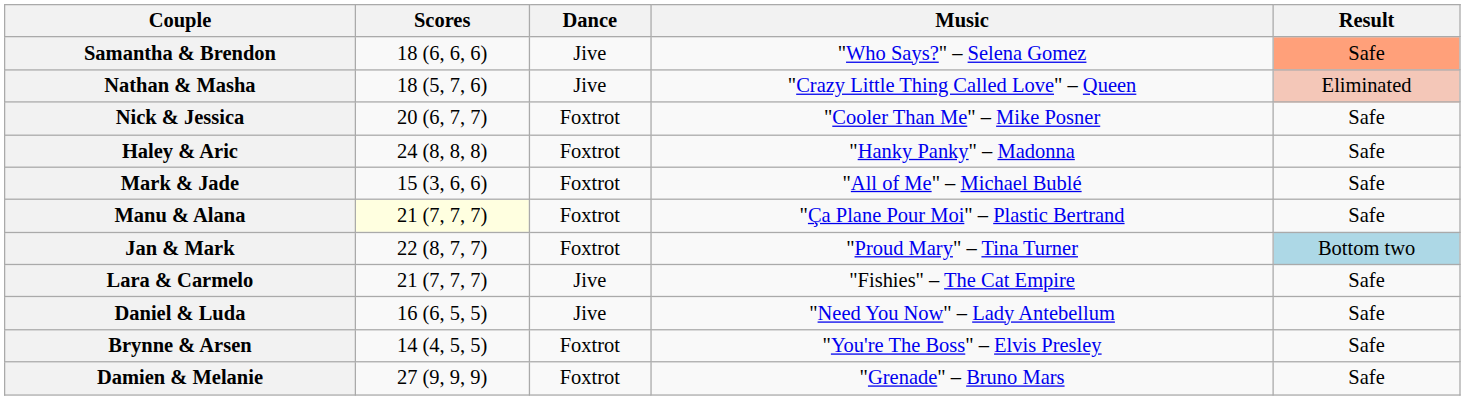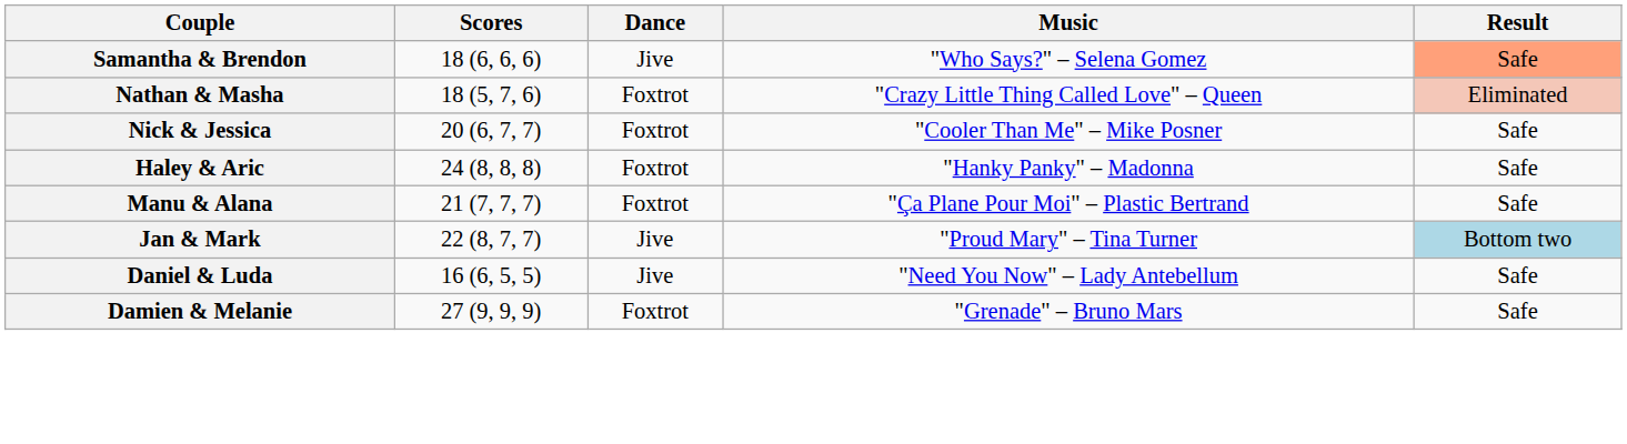 <table class="wikitable sortable" style="text-align:center; width: 90%">
 <tr>
 <th scope="col">Couple</th>
 <th scope="col">Scores</th>
 <th scope="col">Dance</th>
 <th scope="col" class="unsortable">Music</th>
 <th scope="col" class="unsortable">Result</th>
 </tr>
 <tr>
 <th scope="row">Samantha & Brendon</th>
 <td>18 (6, 6, 6)</td>
 <td>Jive</td>
 <td>"<a href='#'>Who Says?</a>" – <a href='#'>Selena Gomez</a></td>
 <td style="background: lightsalmon;">Safe</td>
 </tr>
 <tr>
 <th scope="row">Nathan & Masha</th>
 <td>18 (5, 7, 6)</td>
-<td>Jive</td>
+<td>Foxtrot</td>
 <td>"<a href='#'>Crazy Little Thing Called Love</a>" – <a href='#'>Queen</a></td>
 <td bgcolor="f4c7b8">Eliminated</td>
 </tr>
 <tr>
 <th scope="row">Nick & Jessica</th>
 <td>20 (6, 7, 7)</td>
 <td>Foxtrot</td>
 <td>"<a href='#'>Cooler Than Me</a>" – <a href='#'>Mike Posner</a></td>
 <td>Safe</td>
 </tr>
 <tr>
 <th scope="row">Haley & Aric</th>
 <td>24 (8, 8, 8)</td>
 <td>Foxtrot</td>
 <td>"<a href='#'>Hanky Panky</a>" – <a href='#'>Madonna</a></td>
 <td>Safe</td>
 </tr>
 <tr>
-<th scope="row">Mark & Jade</th>
-<td>15 (3, 6, 6)</td>
-<td>Foxtrot</td>
-<td>"<a href='#'>All of Me</a>" – <a href='#'>Michael Bublé</a></td>
-<td>Safe</td>
-</tr>
-<tr>
 <th scope="row">Manu & Alana</th>
-<td style="background: lightyellow;">21 (7, 7, 7)</td>
+<td>21 (7, 7, 7)</td>
 <td>Foxtrot</td>
 <td>"<a href='#'>Ça Plane Pour Moi</a>" – <a href='#'>Plastic Bertrand</a></td>
 <td>Safe</td>
 </tr>
 <tr>
 <th scope="row">Jan & Mark</th>
 <td>22 (8, 7, 7)</td>
-<td>Foxtrot</td>
+<td>Jive</td>
 <td>"<a href='#'>Proud Mary</a>" – <a href='#'>Tina Turner</a></td>
 <td bgcolor="lightblue">Bottom two</td>
-</tr>
-<tr>
-<th scope="row">Lara & Carmelo</th>
-<td>21 (7, 7, 7)</td>
-<td>Jive</td>
-<td>"Fishies" – <a href='#'>The Cat Empire</a></td>
-<td>Safe</td>
 </tr>
 <tr>
 <th scope="row">Daniel & Luda</th>
 <td>16 (6, 5, 5)</td>
 <td>Jive</td>
 <td>"<a href='#'>Need You Now</a>" – <a href='#'>Lady Antebellum</a></td>
-<td>Safe</td>
-</tr>
-<tr>
-<th scope="row">Brynne & Arsen</th>
-<td>14 (4, 5, 5)</td>
-<td>Foxtrot</td>
-<td>"<a href='#'>You're The Boss</a>" – <a href='#'>Elvis Presley</a></td>
 <td>Safe</td>
 </tr>
 <tr>
 <th scope="row">Damien & Melanie</th>
 <td>27 (9, 9, 9)</td>
 <td>Foxtrot</td>
 <td>"<a href='#'>Grenade</a>" – <a href='#'>Bruno Mars</a></td>
 <td>Safe</td>
 </tr>
 </table>
